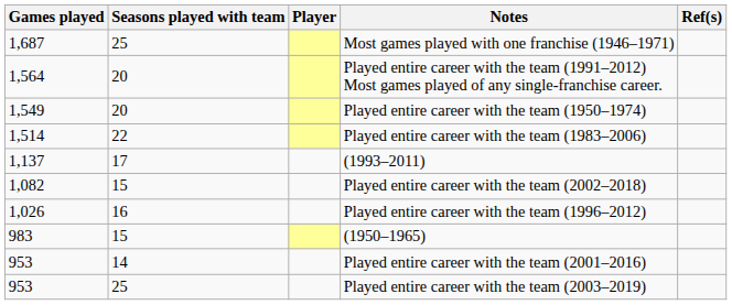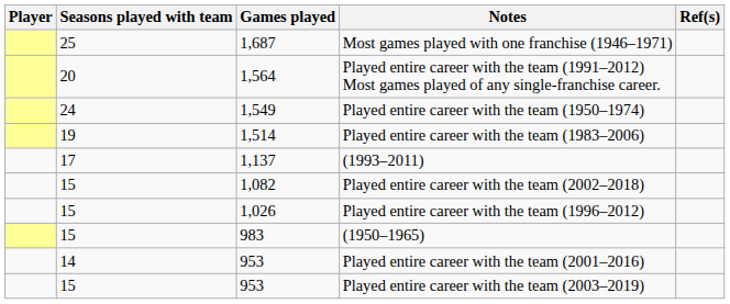 <table class="wikitable sortable plainrowheaders">
 <tr>
+<th scope="col">Player</th>
+<th scope="col">Seasons played with team</th>
 <th scope="col">Games played</th>
-<th scope="col">Seasons played with team</th>
-<th scope="col">Player</th>
 <th scope="col">Notes</th>
 <th scope="col" class="unsortable">Ref(s)</th>
 </tr>
 <tr>
+<td style="background:#FFFF99"></td>
+<td>25</td>
 <td>1,687</td>
-<td>25</td>
-<td style="background:#FFFF99"></td>
 <td>Most games played with one franchise (1946–1971)</td>
 <td></td>
 </tr>
 <tr>
+<td style="background:#FFFF99"></td>
+<td>20</td>
 <td>1,564</td>
-<td>20</td>
-<td style="background:#FFFF99"></td>
 <td>Played entire career with the team (1991–2012)<br>Most games played of any single-franchise career.</td>
 <td></td>
 </tr>
 <tr>
+<td style="background:#FFFF99"></td>
+<td>24</td>
 <td>1,549</td>
-<td>20</td>
-<td style="background:#FFFF99"></td>
 <td>Played entire career with the team (1950–1974)</td>
 <td></td>
 </tr>
 <tr>
+<td style="background:#FFFF99"></td>
+<td>19</td>
 <td>1,514</td>
-<td>22</td>
-<td style="background:#FFFF99"></td>
 <td>Played entire career with the team (1983–2006)</td>
 <td></td>
 </tr>
 <tr>
+<td></td>
+<td>17</td>
 <td>1,137</td>
-<td>17</td>
-<td></td>
 <td>(1993–2011)</td>
 <td></td>
 </tr>
 <tr>
+<td></td>
+<td>15</td>
 <td>1,082</td>
-<td>15</td>
-<td></td>
 <td>Played entire career with the team (2002–2018)</td>
 <td></td>
 </tr>
 <tr>
+<td></td>
+<td>15</td>
 <td>1,026</td>
-<td>16</td>
-<td></td>
 <td>Played entire career with the team (1996–2012)</td>
 <td></td>
 </tr>
 <tr>
+<td style="background:#FFFF99"></td>
+<td>15</td>
 <td>983</td>
-<td>15</td>
-<td style="background:#FFFF99"></td>
 <td>(1950–1965)</td>
 <td></td>
 </tr>
 <tr>
+<td></td>
+<td>14</td>
 <td>953</td>
-<td>14</td>
-<td></td>
 <td>Played entire career with the team (2001–2016)</td>
 <td></td>
 </tr>
 <tr>
+<td></td>
+<td>15</td>
 <td>953</td>
-<td>25</td>
-<td></td>
 <td>Played entire career with the team (2003–2019)</td>
 <td></td>
 </tr>
 </table>
